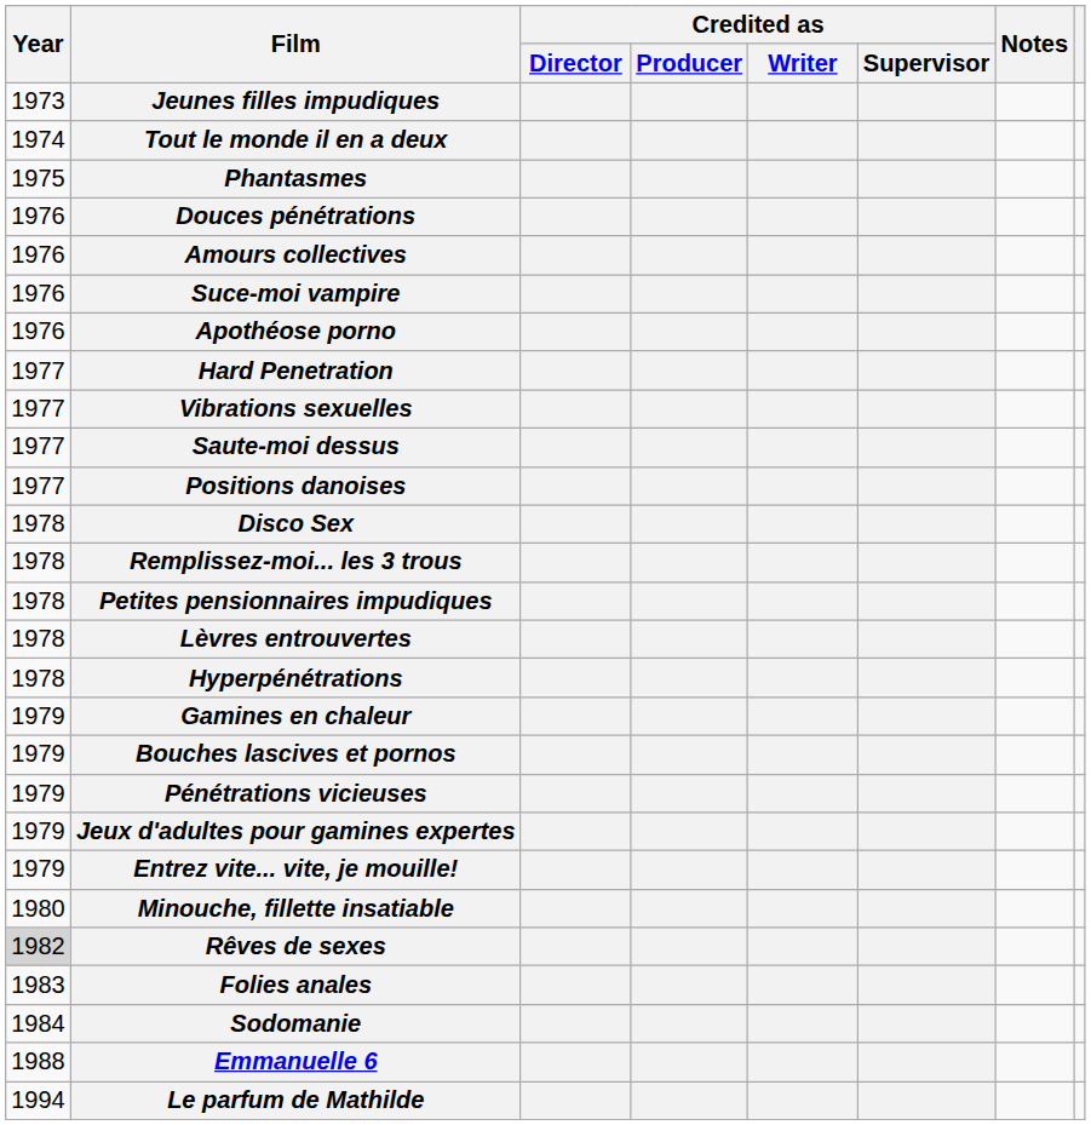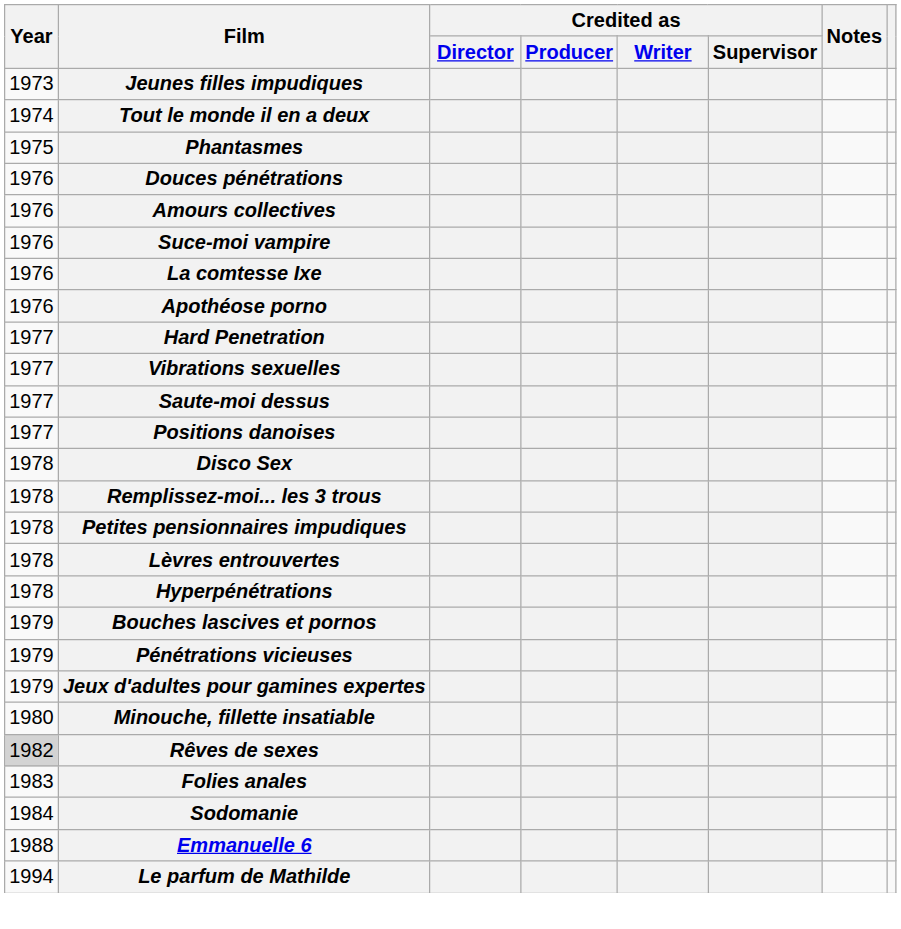 <table class="wikitable plainrowheaders">
 <tr>
 <th scope="col" rowspan="2">Year</th>
 <th rowspan="2" scope="col">Film</th>
 <th scope="col" colspan="4">Credited as</th>
 <th scope="col" rowspan="2" class="unsortable">Notes</th>
 <th scope="col" rowspan="2" class="unsortable"></th>
 </tr>
 <tr>
 <th width="65"><a href='#'>Director</a></th>
 <th width="65"><a href='#'>Producer</a></th>
 <th width="65"><a href='#'>Writer</a></th>
 <th width="65">Supervisor</th>
 </tr>
 <tr>
 <td>1973</td>
 <th scope="row"><em>Jeunes filles impudiques</em></th>
 <th></th>
 <th></th>
 <th></th>
 <th></th>
 <td align="center"></td>
 <td align="center"></td>
 </tr>
 <tr>
 <td>1974</td>
 <th scope="row"><em>Tout le monde il en a deux</em></th>
 <th></th>
 <th></th>
 <th></th>
 <th></th>
 <td align="center"></td>
 <td align="center"></td>
 </tr>
 <tr>
 <td>1975</td>
 <th scope="row"><em>Phantasmes</em></th>
 <th></th>
 <th></th>
 <th></th>
 <th></th>
 <td align="center"></td>
 <td align="center"></td>
 </tr>
 <tr>
 <td>1976</td>
 <th scope="row"><em>Douces pénétrations</em></th>
 <th></th>
 <th></th>
 <th></th>
 <th></th>
 <td align="center"></td>
 <td align="center"></td>
 </tr>
 <tr>
 <td>1976</td>
 <th scope="row"><em>Amours collectives</em></th>
 <th></th>
 <th></th>
 <th></th>
 <th></th>
 <td align="center"></td>
 <td align="center"></td>
 </tr>
 <tr>
 <td>1976</td>
 <th scope="row"><em>Suce-moi vampire</em></th>
+<th></th>
+<th></th>
+<th></th>
+<th></th>
+<td align="center"></td>
+<td align="center"></td>
+</tr>
+<tr>
+<td>1976</td>
+<th scope="row"><em>La comtesse Ixe</em></th>
 <th></th>
 <th></th>
 <th></th>
 <th></th>
 <td align="center"></td>
 <td align="center"></td>
 </tr>
 <tr>
 <td>1976</td>
 <th scope="row"><em>Apothéose porno</em></th>
 <th></th>
 <th></th>
 <th></th>
 <th></th>
 <td align="center"></td>
 <td align="center"></td>
 </tr>
 <tr>
 <td>1977</td>
 <th scope="row"><em>Hard Penetration</em></th>
 <th></th>
 <th></th>
 <th></th>
 <th></th>
 <td align="center"></td>
 <td align="center"></td>
 </tr>
 <tr>
 <td>1977</td>
 <th scope="row"><em>Vibrations sexuelles</em></th>
 <th></th>
 <th></th>
 <th></th>
 <th></th>
 <td align="center"></td>
 <td align="center"></td>
 </tr>
 <tr>
 <td>1977</td>
 <th scope="row"><em>Saute-moi dessus</em></th>
 <th></th>
 <th></th>
 <th></th>
 <th></th>
 <td align="center"></td>
 <td align="center"></td>
 </tr>
 <tr>
 <td>1977</td>
 <th scope="row"><em>Positions danoises</em></th>
 <th></th>
 <th></th>
 <th></th>
 <th></th>
 <td align="center"></td>
 <td align="center"></td>
 </tr>
 <tr>
 <td>1978</td>
 <th scope="row"><em>Disco Sex</em></th>
 <th></th>
 <th></th>
 <th></th>
 <th></th>
 <td align="center"></td>
 <td align="center"></td>
 </tr>
 <tr>
 <td>1978</td>
 <th scope="row"><em>Remplissez-moi... les 3 trous</em></th>
 <th></th>
 <th></th>
 <th></th>
 <th></th>
 <td align="center"></td>
 <td align="center"></td>
 </tr>
 <tr>
 <td>1978</td>
 <th scope="row"><em>Petites pensionnaires impudiques</em></th>
 <th></th>
 <th></th>
 <th></th>
 <th></th>
 <td align="center"></td>
 <td align="center"></td>
 </tr>
 <tr>
 <td>1978</td>
 <th scope="row"><em>Lèvres entrouvertes</em></th>
 <th></th>
 <th></th>
 <th></th>
 <th></th>
 <td align="center"></td>
 <td align="center"></td>
 </tr>
 <tr>
 <td>1978</td>
 <th scope="row"><em>Hyperpénétrations</em></th>
 <th></th>
 <th></th>
 <th></th>
 <th></th>
 <td align="center"></td>
 <td align="center"></td>
 </tr>
 <tr>
 <td>1979</td>
-<th scope="row"><em>Gamines en chaleur</em></th>
-<th></th>
-<th></th>
-<th></th>
-<th></th>
-<td align="center"></td>
-<td align="center"></td>
-</tr>
-<tr>
-<td>1979</td>
 <th scope="row"><em>Bouches lascives et pornos</em></th>
 <th></th>
 <th></th>
 <th></th>
 <th></th>
 <td align="center"></td>
 <td align="center"></td>
 </tr>
 <tr>
 <td>1979</td>
 <th scope="row"><em>Pénétrations vicieuses</em></th>
 <th></th>
 <th></th>
 <th></th>
 <th></th>
 <td align="center"></td>
 <td align="center"></td>
 </tr>
 <tr>
 <td>1979</td>
 <th scope="row"><em>Jeux d'adultes pour gamines expertes</em></th>
-<th></th>
-<th></th>
-<th></th>
-<th></th>
-<td align="center"></td>
-<td align="center"></td>
-</tr>
-<tr>
-<td>1979</td>
-<th scope="row"><em>Entrez vite... vite, je mouille!</em></th>
 <th></th>
 <th></th>
 <th></th>
 <th></th>
 <td align="center"></td>
 <td align="center"></td>
 </tr>
 <tr>
 <td>1980</td>
 <th scope="row"><em>Minouche, fillette insatiable</em></th>
 <th></th>
 <th></th>
 <th></th>
 <th></th>
 <td align="center"></td>
 <td align="center"></td>
 </tr>
 <tr>
 <td style="background: lightgrey;">1982</td>
 <th scope="row"><em>Rêves de sexes</em></th>
 <th></th>
 <th></th>
 <th></th>
 <th></th>
 <td align="center"></td>
 <td align="center"></td>
 </tr>
 <tr>
 <td>1983</td>
 <th scope="row"><em>Folies anales</em></th>
 <th></th>
 <th></th>
 <th></th>
 <th></th>
 <td align="center"></td>
 <td align="center"></td>
 </tr>
 <tr>
 <td>1984</td>
 <th scope="row"><em>Sodomanie</em></th>
 <th></th>
 <th></th>
 <th></th>
 <th></th>
 <td align="center"></td>
 <td align="center"></td>
 </tr>
 <tr>
 <td>1988</td>
 <th scope="row"><em><a href='#'>Emmanuelle 6</a></em></th>
 <th></th>
 <th></th>
 <th></th>
 <th></th>
 <td align="center"></td>
 <td align="center"></td>
 </tr>
 <tr>
 <td>1994</td>
 <th scope="row"><em>Le parfum de Mathilde</em> </th>
 <th></th>
 <th></th>
 <th></th>
 <th></th>
 <td align="center"></td>
 <td align="center"></td>
 </tr>
 </table>
